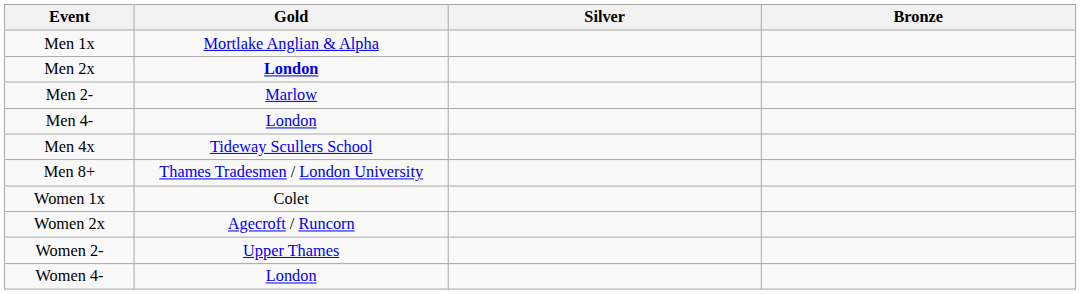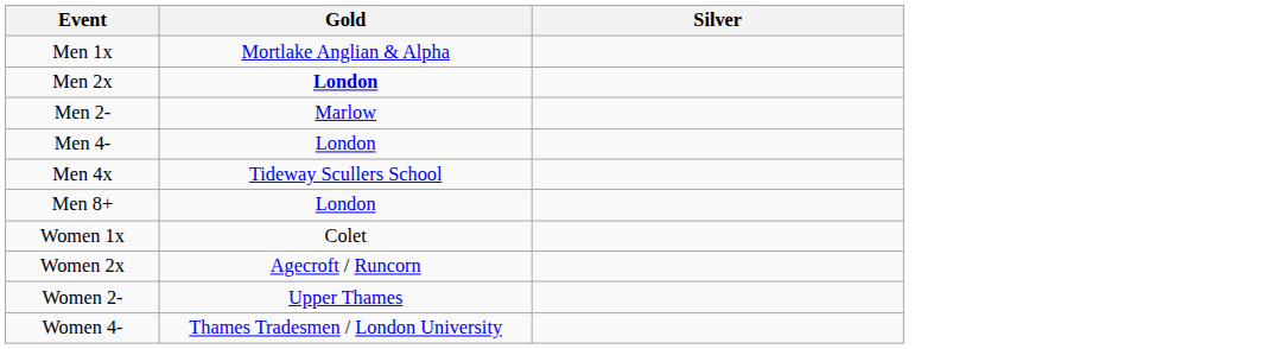 <table class="wikitable" style="text-align:center">
 <tr>
 <th width=120>Event</th>
 <th width=300>Gold</th>
 <th width=300>Silver</th>
-<th width=300>Bronze</th>
 </tr>
 <tr>
 <td>Men 1x</td>
 <td><a href='#'>Mortlake Anglian & Alpha</a></td>
-<td></td>
 <td></td>
 </tr>
 <tr>
 <td>Men 2x</td>
 <td><strong><a href='#'>London</a></strong></td>
 <td></td>
-<td></td>
 </tr>
 <tr>
 <td>Men 2-</td>
 <td><a href='#'>Marlow</a></td>
-<td></td>
 <td></td>
 </tr>
 <tr>
 <td>Men 4-</td>
 <td><a href='#'>London</a></td>
 <td></td>
-<td></td>
 </tr>
 <tr>
 <td>Men 4x</td>
 <td><a href='#'>Tideway Scullers School</a></td>
 <td></td>
-<td></td>
 </tr>
 <tr>
 <td>Men 8+</td>
-<td><a href='#'>Thames Tradesmen</a> / <a href='#'>London University</a></td>
-<td></td>
+<td><a href='#'>London</a></td>
 <td></td>
 </tr>
 <tr>
 <td>Women 1x</td>
 <td>Colet</td>
 <td></td>
-<td></td>
 </tr>
 <tr>
 <td>Women 2x</td>
 <td><a href='#'>Agecroft</a>  / <a href='#'>Runcorn</a></td>
-<td></td>
 <td></td>
 </tr>
 <tr>
 <td>Women 2-</td>
 <td><a href='#'>Upper Thames</a></td>
 <td></td>
-<td></td>
 </tr>
 <tr>
 <td>Women 4-</td>
-<td><a href='#'>London</a></td>
-<td></td>
+<td><a href='#'>Thames Tradesmen</a> / <a href='#'>London University</a></td>
 <td></td>
 </tr>
 </table>
